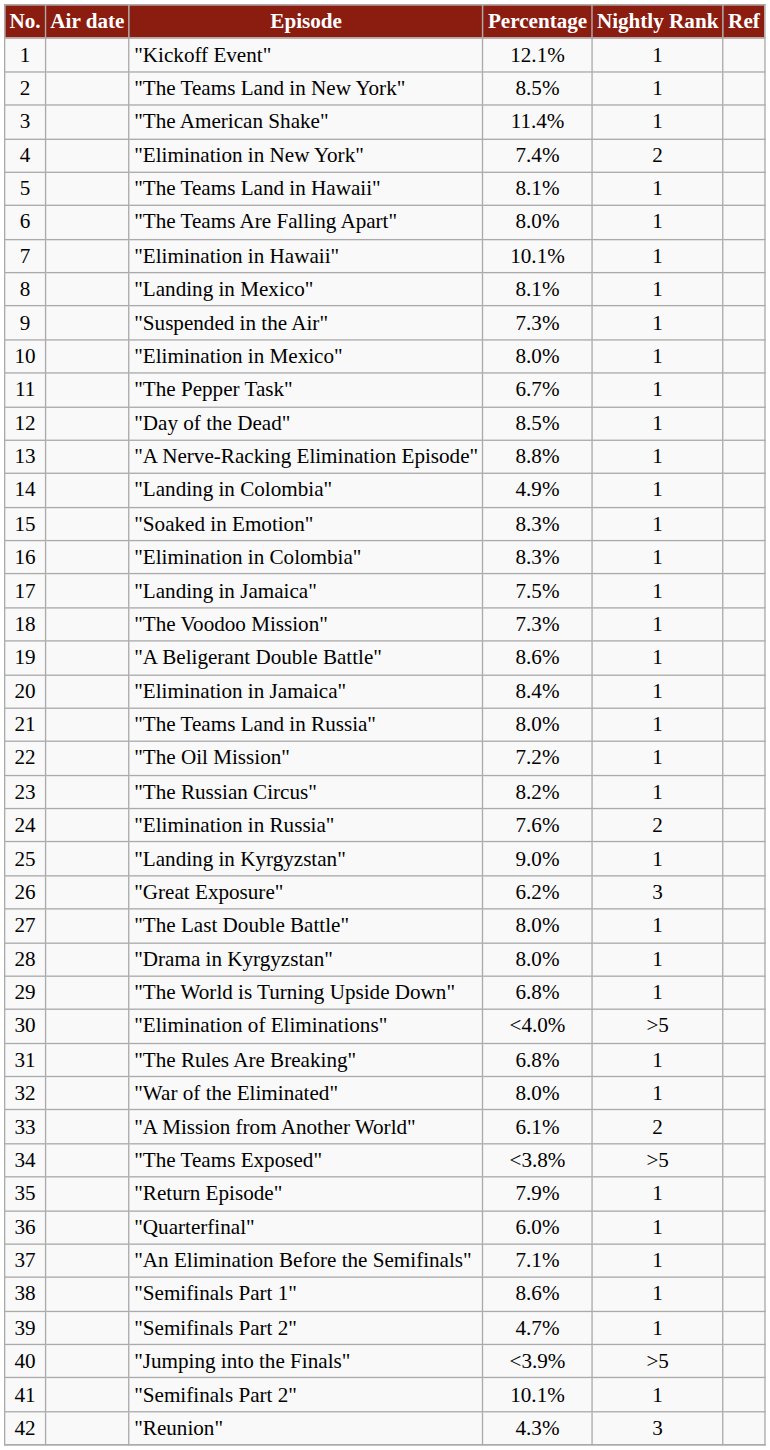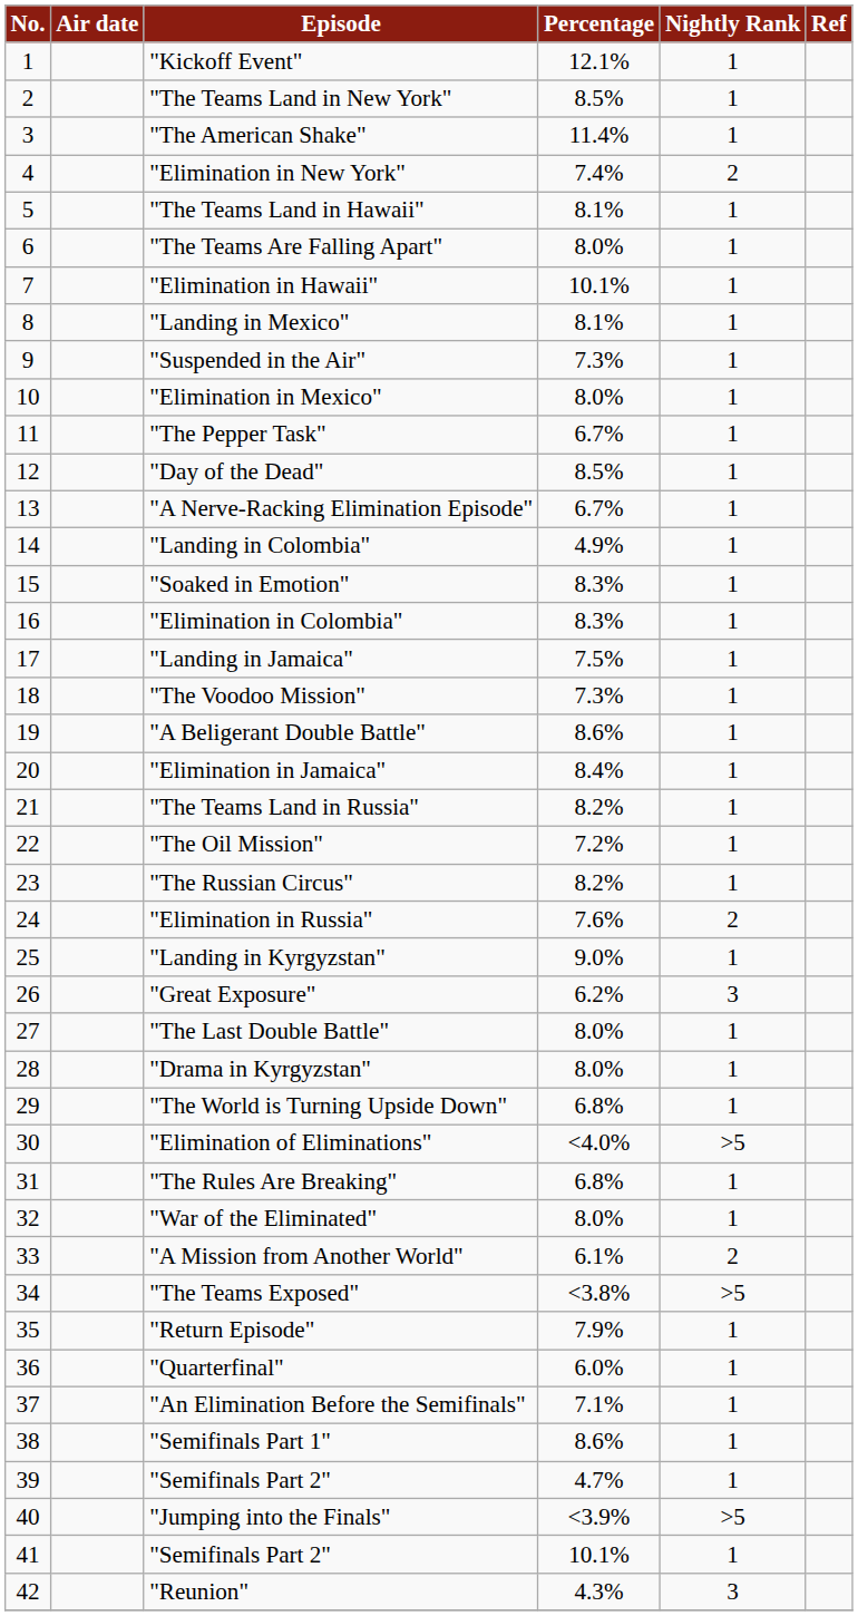 <table class="wikitable" style="text-align:center;">
 <tr>
 <th style="background:#8b1c10; color:white;">No.</th>
 <th style="background:#8b1c10; color:white;">Air date</th>
 <th style="background:#8b1c10; color:white;">Episode</th>
 <th style="background:#8b1c10; color:white;">Percentage</th>
 <th style="background:#8b1c10; color:white;">Nightly Rank</th>
 <th style="background:#8b1c10; color:white;">Ref</th>
 </tr>
 <tr>
 <td>1</td>
 <td style="text-align:left;"></td>
 <td style="text-align:left;">"Kickoff Event"</td>
 <td>12.1%</td>
 <td>1</td>
 <td></td>
 </tr>
 <tr>
 <td>2</td>
 <td style="text-align:left;"></td>
 <td style="text-align:left;">"The Teams Land in New York"</td>
 <td>8.5%</td>
 <td>1</td>
 <td></td>
 </tr>
 <tr>
 <td>3</td>
 <td style="text-align:left;"></td>
 <td style="text-align:left;">"The American Shake"</td>
 <td>11.4%</td>
 <td>1</td>
 <td></td>
 </tr>
 <tr>
 <td>4</td>
 <td style="text-align:left;"></td>
 <td style="text-align:left;">"Elimination in New York"</td>
 <td>7.4%</td>
 <td>2</td>
 <td></td>
 </tr>
 <tr>
 <td>5</td>
 <td style="text-align:left;"></td>
 <td style="text-align:left;">"The Teams Land in Hawaii"</td>
 <td>8.1%</td>
 <td>1</td>
 <td></td>
 </tr>
 <tr>
 <td>6</td>
 <td style="text-align:left;"></td>
 <td style="text-align:left;">"The Teams Are Falling Apart"</td>
 <td>8.0%</td>
 <td>1</td>
 <td></td>
 </tr>
 <tr>
 <td>7</td>
 <td style="text-align:left;"></td>
 <td style="text-align:left;">"Elimination in Hawaii"</td>
 <td>10.1%</td>
 <td>1</td>
 <td></td>
 </tr>
 <tr>
 <td>8</td>
 <td style="text-align:left;"></td>
 <td style="text-align:left;">"Landing in Mexico"</td>
 <td>8.1%</td>
 <td>1</td>
 <td></td>
 </tr>
 <tr>
 <td>9</td>
 <td style="text-align:left;"></td>
 <td style="text-align:left;">"Suspended in the Air"</td>
 <td>7.3%</td>
 <td>1</td>
 <td></td>
 </tr>
 <tr>
 <td>10</td>
 <td style="text-align:left;"></td>
 <td style="text-align:left;">"Elimination in Mexico"</td>
 <td>8.0%</td>
 <td>1</td>
 <td></td>
 </tr>
 <tr>
 <td>11</td>
 <td style="text-align:left;"></td>
 <td style="text-align:left;">"The Pepper Task"</td>
 <td>6.7%</td>
 <td>1</td>
 <td></td>
 </tr>
 <tr>
 <td>12</td>
 <td style="text-align:left;"></td>
 <td style="text-align:left;">"Day of the Dead"</td>
 <td>8.5%</td>
 <td>1</td>
 <td></td>
 </tr>
 <tr>
 <td>13</td>
 <td style="text-align:left;"></td>
 <td style="text-align:left;">"A Nerve-Racking Elimination Episode"</td>
-<td>8.8%</td>
+<td>6.7%</td>
 <td>1</td>
 <td></td>
 </tr>
 <tr>
 <td>14</td>
 <td style="text-align:left;"></td>
 <td style="text-align:left;">"Landing in Colombia"</td>
 <td>4.9%</td>
 <td>1</td>
 <td></td>
 </tr>
 <tr>
 <td>15</td>
 <td style="text-align:left;"></td>
 <td style="text-align:left;">"Soaked in Emotion"</td>
 <td>8.3%</td>
 <td>1</td>
 <td></td>
 </tr>
 <tr>
 <td>16</td>
 <td style="text-align:left;"></td>
 <td style="text-align:left;">"Elimination in Colombia"</td>
 <td>8.3%</td>
 <td>1</td>
 <td></td>
 </tr>
 <tr>
 <td>17</td>
 <td style="text-align:left;"></td>
 <td style="text-align:left;">"Landing in Jamaica"</td>
 <td>7.5%</td>
 <td>1</td>
 <td></td>
 </tr>
 <tr>
 <td>18</td>
 <td style="text-align:left;"></td>
 <td style="text-align:left;">"The Voodoo Mission"</td>
 <td>7.3%</td>
 <td>1</td>
 <td></td>
 </tr>
 <tr>
 <td>19</td>
 <td style="text-align:left;"></td>
 <td style="text-align:left;">"A Beligerant Double Battle"</td>
 <td>8.6%</td>
 <td>1</td>
 <td></td>
 </tr>
 <tr>
 <td>20</td>
 <td style="text-align:left;"></td>
 <td style="text-align:left;">"Elimination in Jamaica"</td>
 <td>8.4%</td>
 <td>1</td>
 <td></td>
 </tr>
 <tr>
 <td>21</td>
 <td style="text-align:left;"></td>
 <td style="text-align:left;">"The Teams Land in Russia"</td>
-<td>8.0%</td>
+<td>8.2%</td>
 <td>1</td>
 <td></td>
 </tr>
 <tr>
 <td>22</td>
 <td style="text-align:left;"></td>
 <td style="text-align:left;">"The Oil Mission"</td>
 <td>7.2%</td>
 <td>1</td>
 <td></td>
 </tr>
 <tr>
 <td>23</td>
 <td style="text-align:left;"></td>
 <td style="text-align:left;">"The Russian Circus"</td>
 <td>8.2%</td>
 <td>1</td>
 <td></td>
 </tr>
 <tr>
 <td>24</td>
 <td style="text-align:left;"></td>
 <td style="text-align:left;">"Elimination in Russia"</td>
 <td>7.6%</td>
 <td>2</td>
 <td></td>
 </tr>
 <tr>
 <td>25</td>
 <td style="text-align:left;"></td>
 <td style="text-align:left;">"Landing in Kyrgyzstan"</td>
 <td>9.0%</td>
 <td>1</td>
 <td></td>
 </tr>
 <tr>
 <td>26</td>
 <td style="text-align:left;"></td>
 <td style="text-align:left;">"Great Exposure"</td>
 <td>6.2%</td>
 <td>3</td>
 <td></td>
 </tr>
 <tr>
 <td>27</td>
 <td style="text-align:left;"></td>
 <td style="text-align:left;">"The Last Double Battle"</td>
 <td>8.0%</td>
 <td>1</td>
 <td></td>
 </tr>
 <tr>
 <td>28</td>
 <td style="text-align:left;"></td>
 <td style="text-align:left;">"Drama in Kyrgyzstan"</td>
 <td>8.0%</td>
 <td>1</td>
 <td></td>
 </tr>
 <tr>
 <td>29</td>
 <td style="text-align:left;"></td>
 <td style="text-align:left;">"The World is Turning Upside Down"</td>
 <td>6.8%</td>
 <td>1</td>
 <td></td>
 </tr>
 <tr>
 <td>30</td>
 <td style="text-align:left;"></td>
 <td style="text-align:left;">"Elimination of Eliminations"</td>
 <td><4.0%</td>
 <td>>5</td>
 <td></td>
 </tr>
 <tr>
 <td>31</td>
 <td style="text-align:left;"></td>
 <td style="text-align:left;">"The Rules Are Breaking"</td>
 <td>6.8%</td>
 <td>1</td>
 <td></td>
 </tr>
 <tr>
 <td>32</td>
 <td style="text-align:left;"></td>
 <td style="text-align:left;">"War of the Eliminated"</td>
 <td>8.0%</td>
 <td>1</td>
 <td></td>
 </tr>
 <tr>
 <td>33</td>
 <td style="text-align:left;"></td>
 <td style="text-align:left;">"A Mission from Another World"</td>
 <td>6.1%</td>
 <td>2</td>
 <td></td>
 </tr>
 <tr>
 <td>34</td>
 <td style="text-align:left;"></td>
 <td style="text-align:left;">"The Teams Exposed"</td>
 <td><3.8%</td>
 <td>>5</td>
 <td></td>
 </tr>
 <tr>
 <td>35</td>
 <td style="text-align:left;"></td>
 <td style="text-align:left;">"Return Episode"</td>
 <td>7.9%</td>
 <td>1</td>
 <td></td>
 </tr>
 <tr>
 <td>36</td>
 <td style="text-align:left;"></td>
 <td style="text-align:left;">"Quarterfinal"</td>
 <td>6.0%</td>
 <td>1</td>
 <td></td>
 </tr>
 <tr>
 <td>37</td>
 <td style="text-align:left;"></td>
 <td style="text-align:left;">"An Elimination Before the Semifinals"</td>
 <td>7.1%</td>
 <td>1</td>
 <td></td>
 </tr>
 <tr>
 <td>38</td>
 <td style="text-align:left;"></td>
 <td style="text-align:left;">"Semifinals Part 1"</td>
 <td>8.6%</td>
 <td>1</td>
 <td></td>
 </tr>
 <tr>
 <td>39</td>
 <td style="text-align:left;"></td>
 <td style="text-align:left;">"Semifinals Part 2"</td>
 <td>4.7%</td>
 <td>1</td>
 <td></td>
 </tr>
 <tr>
 <td>40</td>
 <td style="text-align:left;"></td>
 <td style="text-align:left;">"Jumping into the Finals"</td>
 <td><3.9%</td>
 <td>>5</td>
 <td></td>
 </tr>
 <tr>
 <td>41</td>
 <td style="text-align:left;"></td>
 <td style="text-align:left;">"Semifinals Part 2"</td>
 <td>10.1%</td>
 <td>1</td>
 <td></td>
 </tr>
 <tr>
 <td>42</td>
 <td style="text-align:left;"></td>
 <td style="text-align:left;">"Reunion"</td>
 <td>4.3%</td>
 <td>3</td>
 <td></td>
 </tr>
 <tr>
 </tr>
 </table>
